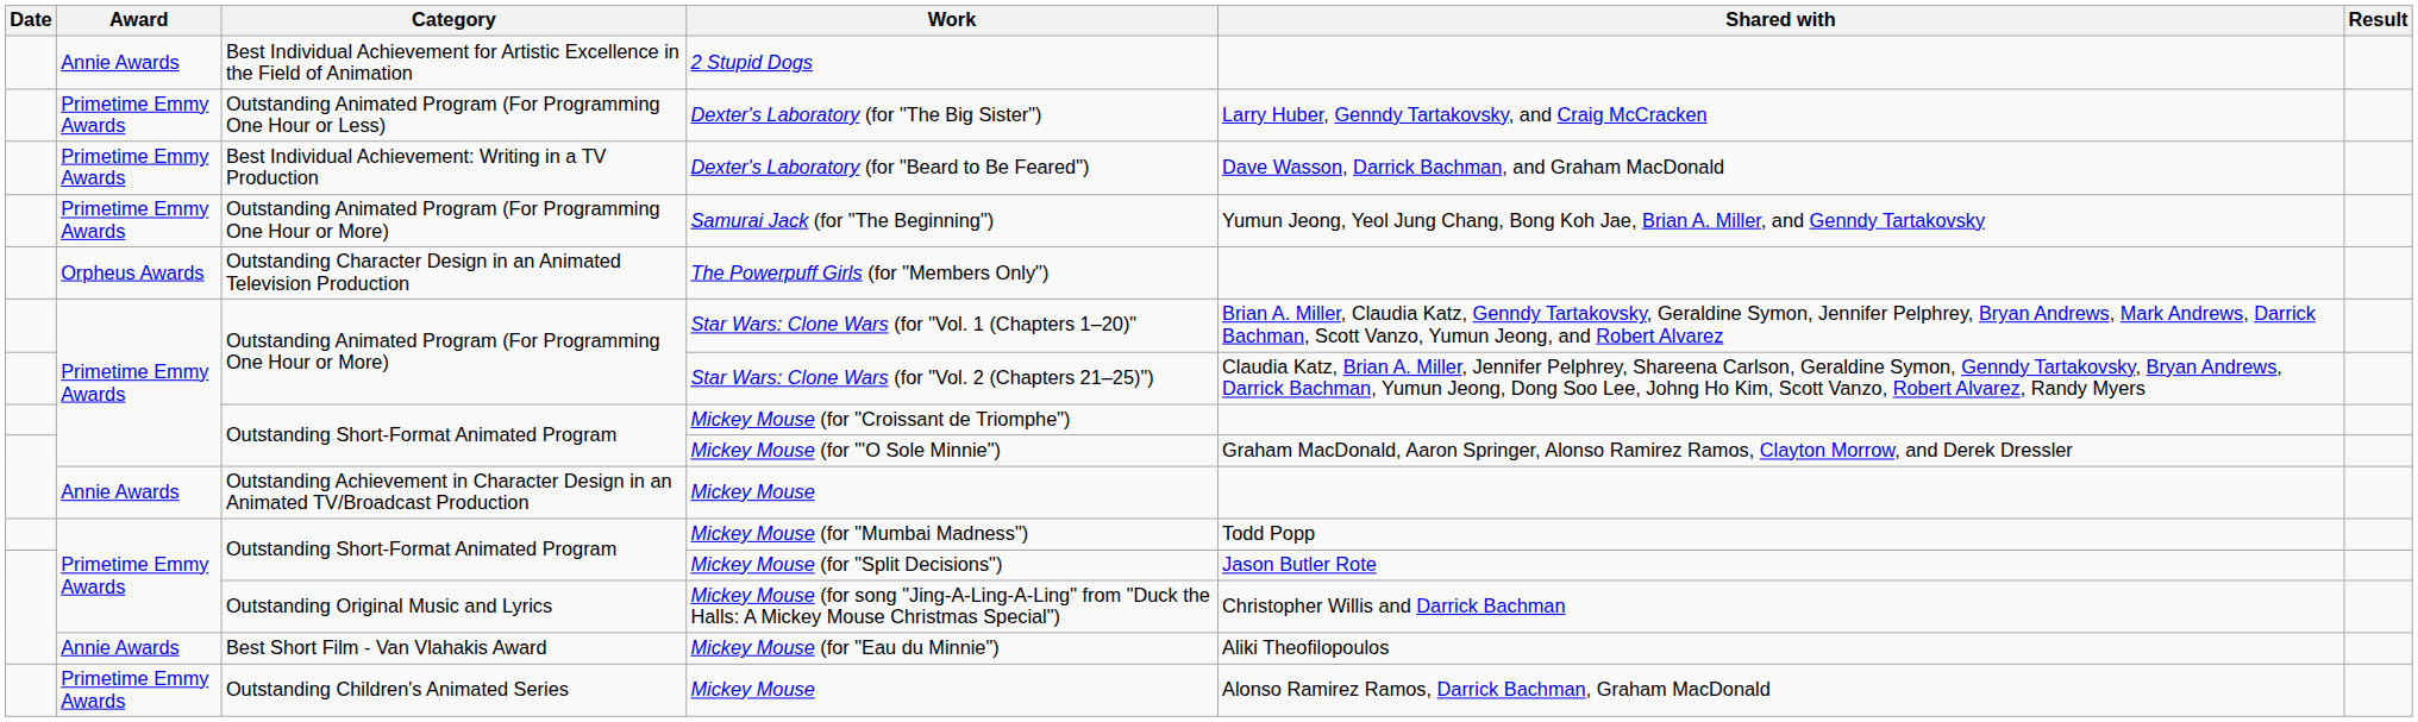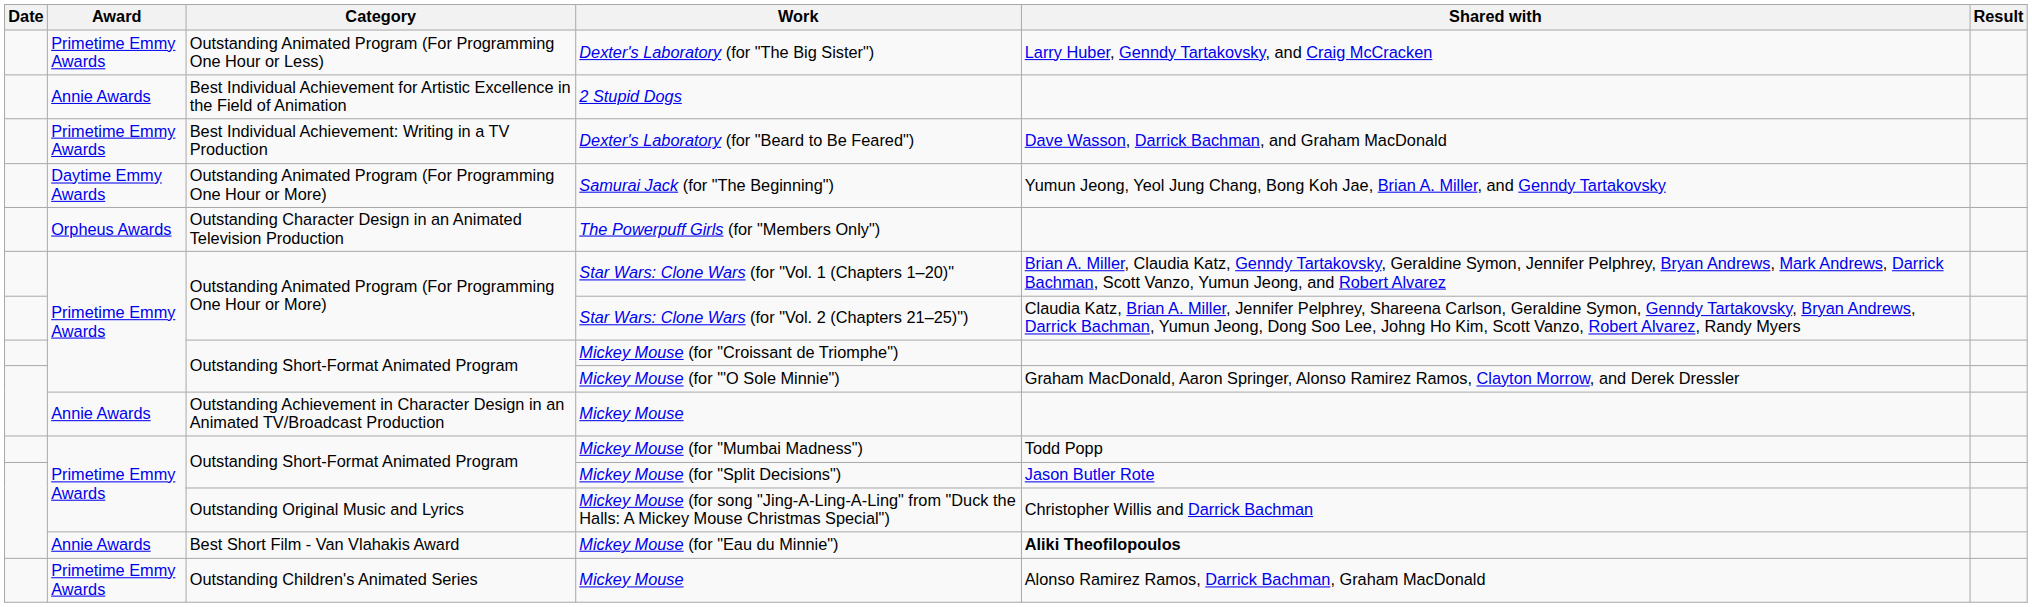 <table class="wikitable sortable" style="margin-right: 0;">
 <tr>
 <th>Date</th>
 <th>Award</th>
 <th>Category</th>
 <th>Work</th>
 <th>Shared with</th>
 <th>Result</th>
+</tr>
+<tr>
+<td></td>
+<td><a href='#'>Primetime Emmy Awards</a></td>
+<td>Outstanding Animated Program (For Programming One Hour or Less)</td>
+<td><em><a href='#'>Dexter's Laboratory</a></em> (for "The Big Sister")</td>
+<td><a href='#'>Larry Huber</a>, <a href='#'>Genndy Tartakovsky</a>, and <a href='#'>Craig McCracken</a></td>
+<td></td>
 </tr>
 <tr>
 <td></td>
 <td><a href='#'>Annie Awards</a></td>
 <td>Best Individual Achievement for Artistic Excellence in the Field of Animation</td>
 <td><em><a href='#'>2 Stupid Dogs</a></em></td>
 <td></td>
 <td></td>
 </tr>
 <tr>
 <td></td>
 <td><a href='#'>Primetime Emmy Awards</a></td>
-<td>Outstanding Animated Program (For Programming One Hour or Less)</td>
-<td><em><a href='#'>Dexter's Laboratory</a></em> (for "The Big Sister")</td>
-<td><a href='#'>Larry Huber</a>, <a href='#'>Genndy Tartakovsky</a>, and <a href='#'>Craig McCracken</a></td>
-<td></td>
-</tr>
-<tr>
-<td></td>
-<td><a href='#'>Primetime Emmy Awards</a></td>
 <td>Best Individual Achievement: Writing in a TV Production</td>
 <td><em><a href='#'>Dexter's Laboratory</a></em> (for "Beard to Be Feared")</td>
 <td><a href='#'>Dave Wasson</a>, <a href='#'>Darrick Bachman</a>, and Graham MacDonald</td>
 <td></td>
 </tr>
 <tr>
 <td></td>
-<td><a href='#'>Primetime Emmy Awards</a></td>
+<td><a href='#'>Daytime Emmy Awards</a></td>
 <td>Outstanding Animated Program (For Programming One Hour or More)</td>
 <td><em><a href='#'>Samurai Jack</a></em> (for "The Beginning")</td>
 <td>Yumun Jeong, Yeol Jung Chang, Bong Koh Jae, <a href='#'>Brian A. Miller</a>, and <a href='#'>Genndy Tartakovsky</a></td>
 <td></td>
 </tr>
 <tr>
 <td></td>
 <td><a href='#'>Orpheus Awards</a></td>
 <td>Outstanding Character Design in an Animated Television Production</td>
 <td><em><a href='#'>The Powerpuff Girls</a></em> (for "Members Only")</td>
 <td></td>
 <td></td>
 </tr>
 <tr>
 <td></td>
 <td rowspan="4"><a href='#'>Primetime Emmy Awards</a></td>
 <td rowspan="2">Outstanding Animated Program (For Programming One Hour or More)</td>
 <td><em><a href='#'>Star Wars: Clone Wars</a></em> (for "Vol. 1 (Chapters 1–20)"</td>
 <td><a href='#'>Brian A. Miller</a>, Claudia Katz, <a href='#'>Genndy Tartakovsky</a>, Geraldine Symon, Jennifer Pelphrey, <a href='#'>Bryan Andrews</a>, <a href='#'>Mark Andrews</a>, <a href='#'>Darrick Bachman</a>, Scott Vanzo, Yumun Jeong, and <a href='#'>Robert Alvarez</a></td>
 <td></td>
 </tr>
 <tr>
 <td></td>
 <td><em><a href='#'>Star Wars: Clone Wars</a></em> (for "Vol. 2 (Chapters 21–25)")</td>
 <td>Claudia Katz, <a href='#'>Brian A. Miller</a>, Jennifer Pelphrey, Shareena Carlson, Geraldine Symon, <a href='#'>Genndy Tartakovsky</a>, <a href='#'>Bryan Andrews</a>, <a href='#'>Darrick Bachman</a>, Yumun Jeong, Dong Soo Lee, Johng Ho Kim, Scott Vanzo, <a href='#'>Robert Alvarez</a>, Randy Myers</td>
 <td></td>
 </tr>
 <tr>
 <td></td>
 <td rowspan="2">Outstanding Short-Format Animated Program</td>
 <td><em><a href='#'>Mickey Mouse</a></em> (for "Croissant de Triomphe")</td>
 <td></td>
 <td></td>
 </tr>
 <tr>
 <td rowspan="2"></td>
 <td><em><a href='#'>Mickey Mouse</a></em> (for "'O Sole Minnie")</td>
 <td>Graham MacDonald, Aaron Springer, Alonso Ramirez Ramos, <a href='#'>Clayton Morrow</a>, and Derek Dressler</td>
 <td></td>
 </tr>
 <tr>
 <td><a href='#'>Annie Awards</a></td>
 <td>Outstanding Achievement in Character Design in an Animated TV/Broadcast Production</td>
 <td><em><a href='#'>Mickey Mouse</a></em></td>
 <td></td>
 <td></td>
 </tr>
 <tr>
 <td></td>
 <td rowspan="3"><a href='#'>Primetime Emmy Awards</a></td>
 <td rowspan="2">Outstanding Short-Format Animated Program</td>
 <td><em><a href='#'>Mickey Mouse</a></em> (for "Mumbai Madness")</td>
 <td>Todd Popp</td>
 <td></td>
 </tr>
 <tr>
 <td rowspan="3"></td>
 <td><em><a href='#'>Mickey Mouse</a></em> (for "Split Decisions")</td>
 <td><a href='#'>Jason Butler Rote</a></td>
 <td></td>
 </tr>
 <tr>
 <td>Outstanding Original Music and Lyrics</td>
 <td><em><a href='#'>Mickey Mouse</a></em> (for song "Jing-A-Ling-A-Ling" from "Duck the Halls: A Mickey Mouse Christmas Special")</td>
 <td>Christopher Willis and <a href='#'>Darrick Bachman</a></td>
 <td></td>
 </tr>
 <tr>
 <td><a href='#'>Annie Awards</a></td>
 <td>Best Short Film - Van Vlahakis Award</td>
 <td><em><a href='#'>Mickey Mouse</a></em> (for "Eau du Minnie")</td>
-<td>Aliki Theofilopoulos</td>
+<td><strong>Aliki Theofilopoulos</strong></td>
 <td></td>
 </tr>
 <tr>
 <td></td>
 <td><a href='#'>Primetime Emmy Awards</a></td>
 <td>Outstanding Children's Animated Series</td>
 <td><em><a href='#'>Mickey Mouse</a></em></td>
 <td>Alonso Ramirez Ramos, <a href='#'>Darrick Bachman</a>, Graham MacDonald</td>
 <td></td>
 </tr>
 </table>
